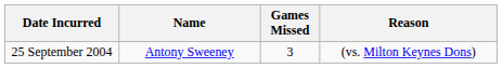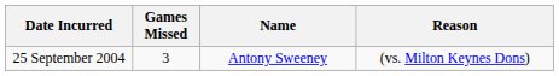 <table class="wikitable" style="font-size: 90%; text-align: center;">
 <tr>
 <th width=120>Date Incurred</th>
+<th width=60>Games Missed</th>
 <th width=150>Name</th>
-<th width=60>Games Missed</th>
 <th width=190>Reason</th>
 </tr>
 <tr>
 <td>25 September 2004</td>
+<td>3</td>
 <td><a href='#'>Antony Sweeney</a></td>
-<td>3</td>
 <td> (vs. <a href='#'>Milton Keynes Dons</a>)</td>
 </tr>
 </table>
